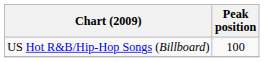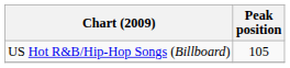 <table class="wikitable">
 <tr>
 <th>Chart (2009)</th>
 <th>Peak<br>position</th>
 </tr>
 <tr>
 <td>US <a href='#'>Hot R&B/Hip-Hop Songs</a> (<em>Billboard</em>)</td>
-<td align="center">100</td>
+<td align="center">105</td>
 </tr>
 <tr>
 </tr>
 </table>
